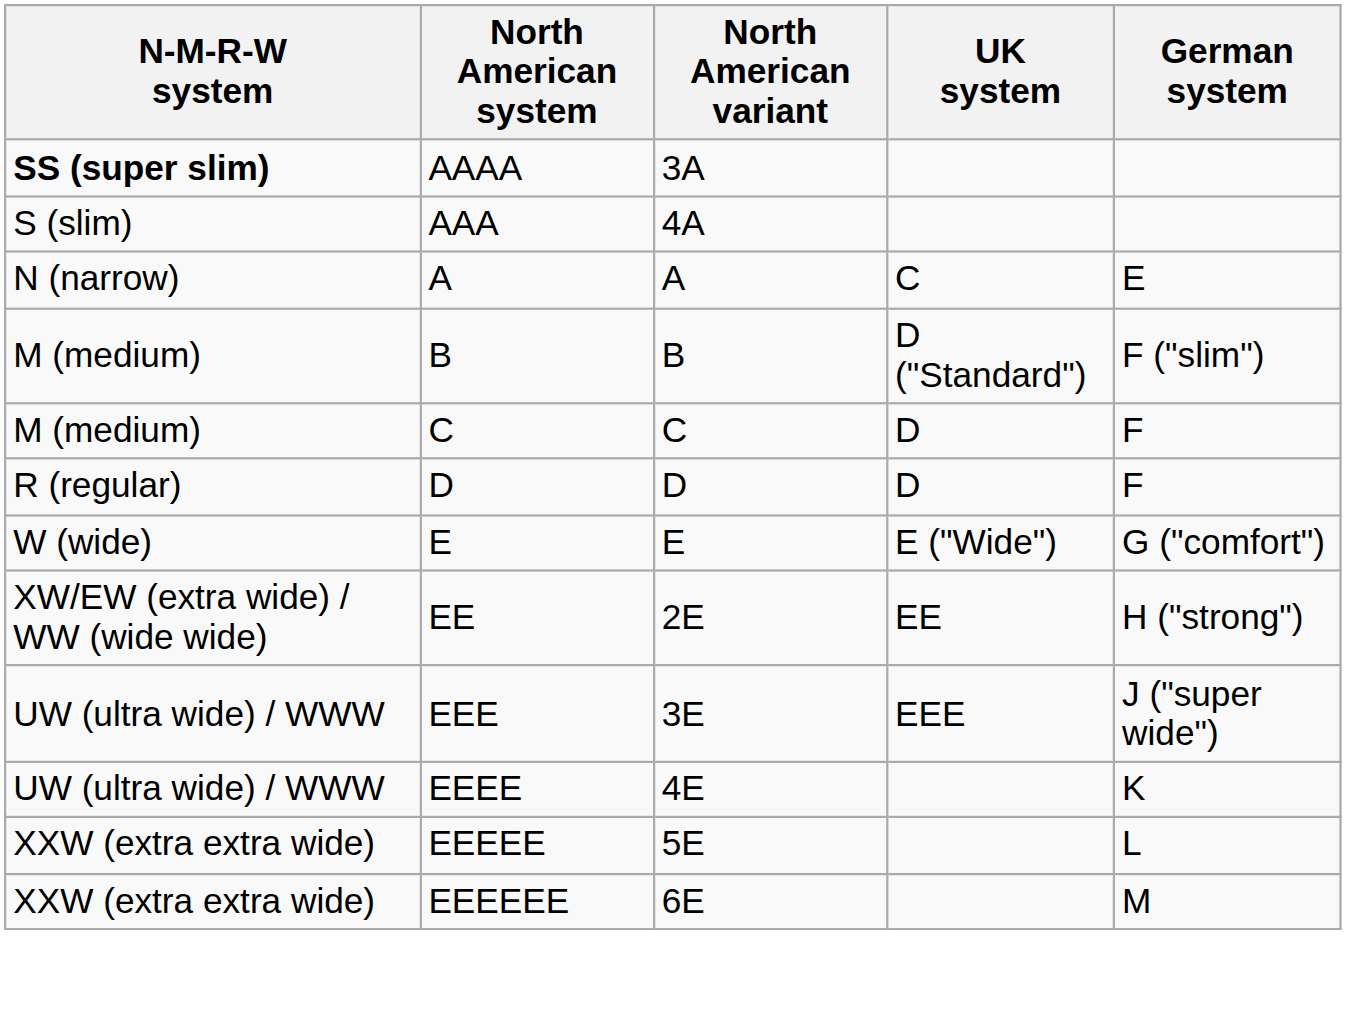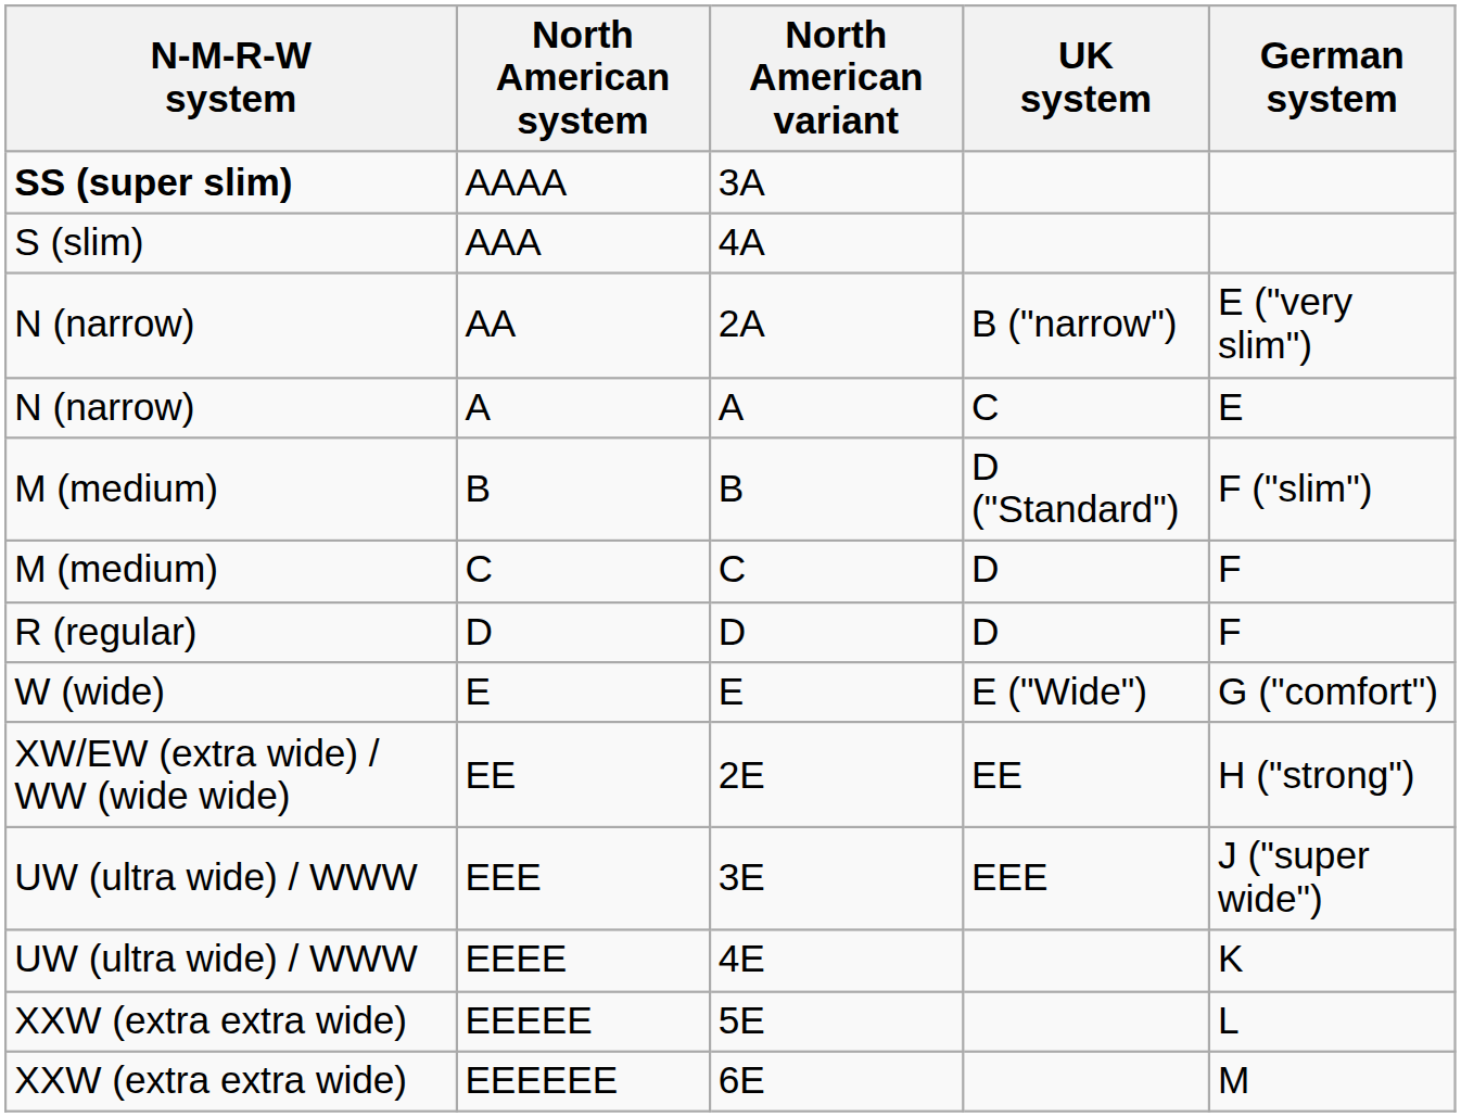 <table class="wikitable">
 <tr>
 <th>N-M-R-W<br>system</th>
 <th>North American<br>system</th>
 <th>North American<br>variant</th>
 <th>UK<br>system</th>
 <th>German<br>system</th>
 </tr>
 <tr>
 <td><strong>SS (super slim)</strong></td>
 <td>AAAA</td>
 <td>3A</td>
 <td></td>
 <td></td>
 </tr>
 <tr>
 <td>S (slim)</td>
 <td>AAA</td>
 <td>4A</td>
 <td></td>
 <td></td>
+</tr>
+<tr>
+<td>N (narrow)</td>
+<td>AA</td>
+<td>2A</td>
+<td>B ("narrow")</td>
+<td>E ("very slim")</td>
 </tr>
 <tr>
 <td>N (narrow)</td>
 <td>A</td>
 <td>A</td>
 <td>C</td>
 <td>E</td>
 </tr>
 <tr>
 <td>M (medium)</td>
 <td>B</td>
 <td>B</td>
 <td>D ("Standard")</td>
 <td>F ("slim")</td>
 </tr>
 <tr>
 <td>M (medium)</td>
 <td>C</td>
 <td>C</td>
 <td>D</td>
 <td>F</td>
 </tr>
 <tr>
 <td>R (regular)</td>
 <td>D</td>
 <td>D</td>
 <td>D</td>
 <td>F</td>
 </tr>
 <tr>
 <td>W (wide)</td>
 <td>E</td>
 <td>E</td>
 <td>E ("Wide")</td>
 <td>G ("comfort")</td>
 </tr>
 <tr>
 <td>XW/EW (extra wide) / WW (wide wide)</td>
 <td>EE</td>
 <td>2E</td>
 <td>EE</td>
 <td>H ("strong")</td>
 </tr>
 <tr>
 <td>UW (ultra wide) / WWW</td>
 <td>EEE</td>
 <td>3E</td>
 <td>EEE</td>
 <td>J ("super wide")</td>
 </tr>
 <tr>
 <td>UW (ultra wide) / WWW</td>
 <td>EEEE</td>
 <td>4E</td>
 <td></td>
 <td>K</td>
 </tr>
 <tr>
 <td>XXW (extra extra wide)</td>
 <td>EEEEE</td>
 <td>5E</td>
 <td></td>
 <td>L</td>
 </tr>
 <tr>
 <td>XXW (extra extra wide)</td>
 <td>EEEEEE</td>
 <td>6E</td>
 <td></td>
 <td>M</td>
 </tr>
 </table>
